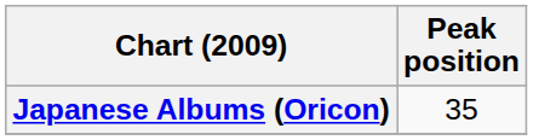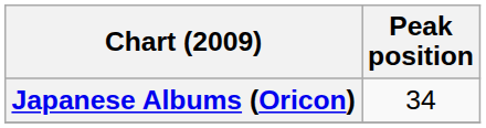 <table class="wikitable sortable plainrowheaders" style="text-align:center">
 <tr>
 <th scope="col">Chart (2009)</th>
 <th scope="col">Peak<br>position</th>
 </tr>
 <tr>
 <th scope="row"><a href='#'>Japanese Albums</a> (<a href='#'>Oricon</a>)</th>
-<td>35</td>
+<td>34</td>
 </tr>
 <tr>
 </tr>
 </table>
